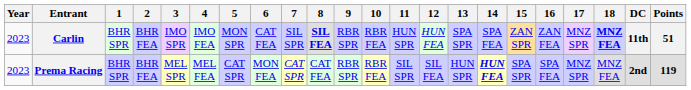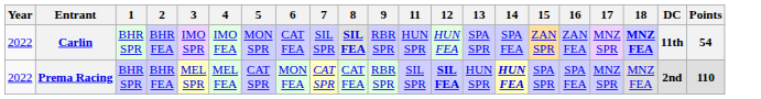 <table class="wikitable" style="text-align:center; font-size:85%">
 <tr>
 <th>Year</th>
 <th>Entrant</th>
 <th>1</th>
 <th>2</th>
 <th>3</th>
 <th>4</th>
 <th>5</th>
 <th>6</th>
 <th>7</th>
 <th>8</th>
 <th>9</th>
-<th>10</th>
 <th>11</th>
 <th>12</th>
 <th>13</th>
 <th>14</th>
 <th>15</th>
 <th>16</th>
 <th>17</th>
 <th>18</th>
 <th>DC</th>
 <th>Points</th>
 </tr>
 <tr>
-<td><a href='#'>2023</a></td>
+<td><a href='#'>2022</a></td>
 <th nowrap><a href='#'>Carlin</a></th>
 <td style="background:#DFFFDF;"><a href='#'>BHR<br>SPR</a><br></td>
 <td style="background:#CFCFFF;"><a href='#'>BHR<br>FEA</a><br></td>
 <td style="background:#EFCFFF;"><a href='#'>IMO<br>SPR</a><br></td>
 <td style="background:#DFFFDF;"><a href='#'>IMO<br>FEA</a><br></td>
 <td style="background:#CFCFFF;"><a href='#'>MON<br>SPR</a><br></td>
 <td style="background:#CFCFFF;"><a href='#'>CAT<br>FEA</a><br></td>
 <td style="background:#CFCFFF;"><a href='#'>SIL<br>SPR</a><br></td>
 <td style="background:#DFDFDF;"><strong><a href='#'>SIL<br>FEA</a></strong><br></td>
 <td style="background:#CFCFFF;"><a href='#'>RBR<br>SPR</a><br></td>
-<td style="background:#CFCFFF;"><a href='#'>RBR<br>FEA</a><br></td>
 <td style="background:#CFCFFF;"><a href='#'>HUN<br>SPR</a><br></td>
 <td style="background:#DFFFDF;"><em><a href='#'>HUN<br>FEA</a></em><br></td>
 <td style="background:#CFCFFF;"><a href='#'>SPA<br>SPR</a><br></td>
 <td style="background:#CFCFFF;"><a href='#'>SPA<br>FEA</a><br></td>
 <td style="background:#FFDF9F;"><a href='#'>ZAN<br>SPR</a><br></td>
 <td style="background:#CFCFFF;"><a href='#'>ZAN<br>FEA</a><br></td>
 <td style="background:#EFCFFF;"><a href='#'>MNZ<br>SPR</a><br></td>
 <td style="background:#CFCFFF;"><strong><a href='#'>MNZ<br>FEA</a><br></strong></td>
 <th>11th</th>
-<th>51</th>
+<th>54</th>
 </tr>
 <tr>
-<td><a href='#'>2023</a></td>
+<td><a href='#'>2022</a></td>
 <th nowrap><a href='#'>Prema Racing</a></th>
 <td style="background:#CFCFFF;"><a href='#'>BHR<br>SPR</a><br></td>
 <td style="background:#CFCFFF;"><a href='#'>BHR<br>FEA</a><br></td>
 <td style="background:#FFFFBF;"><a href='#'>MEL<br>SPR</a><br></td>
 <td style="background:#DFFFDF;"><a href='#'>MEL<br>FEA</a><br></td>
 <td style="background:#CFCFFF;"><a href='#'>CAT<br>SPR</a><br></td>
 <td style="background:#DFFFDF;"><a href='#'>MON<br>FEA</a><br></td>
 <td style="background:#FFFFBF;"><em><a href='#'>CAT<br>SPR</a></em><br></td>
 <td style="background:#DFFFDF;"><a href='#'>CAT<br>FEA</a><br></td>
 <td style="background:#DFFFDF;"><a href='#'>RBR<br>SPR</a><br></td>
-<td style="background:#FFFFBF;"><a href='#'>RBR<br>FEA</a><br></td>
 <td style="background:#CFCFFF;"><a href='#'>SIL<br>SPR</a><br></td>
-<td style="background:#CFCFFF;"><a href='#'>SIL<br>FEA</a><br></td>
+<td style="background:#CFCFFF;"><strong><a href='#'>SIL<br>FEA</a><br></strong></td>
 <td style="background:#CFCFFF;"><a href='#'>HUN<br>SPR</a><br></td>
 <td style="background:#FFFFBF;"><strong><em><a href='#'>HUN<br>FEA</a></em></strong><br></td>
 <td style="background:#CFCFFF;"><a href='#'>SPA<br>SPR</a><br></td>
 <td style="background:#CFCFFF;"><a href='#'>SPA<br>FEA</a><br></td>
 <td style="background:#CFCFFF;"><a href='#'>MNZ<br>SPR</a><br></td>
 <td style="background:#DFDFDF;"><a href='#'>MNZ<br>FEA</a><br></td>
 <th style="background:#DFDFDF;">2nd</th>
-<th style="background:#DFDFDF;">119</th>
+<th style="background:#DFDFDF;">110</th>
 </tr>
 </table>
